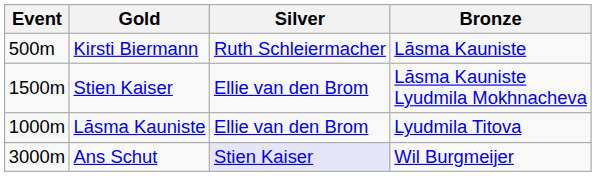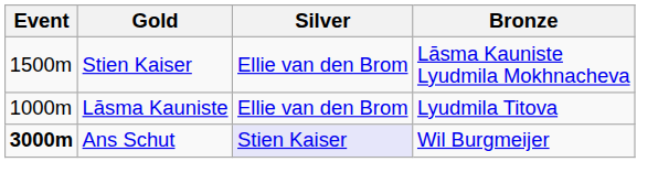 <table class="wikitable">
 <tr>
 <th>Event</th>
 <th>Gold<br></th>
 <th>Silver<br></th>
 <th>Bronze<br></th>
-</tr>
-<tr>
-<td>500m</td>
-<td><a href='#'>Kirsti Biermann</a></td>
-<td><a href='#'>Ruth Schleiermacher</a></td>
-<td><a href='#'>Lāsma Kauniste</a></td>
 </tr>
 <tr>
 <td>1500m</td>
 <td><a href='#'>Stien Kaiser</a></td>
 <td><a href='#'>Ellie van den Brom</a></td>
 <td><a href='#'>Lāsma Kauniste</a><br><a href='#'>Lyudmila Mokhnacheva</a></td>
 </tr>
 <tr>
 <td>1000m</td>
 <td><a href='#'>Lāsma Kauniste</a></td>
 <td><a href='#'>Ellie van den Brom</a></td>
 <td><a href='#'>Lyudmila Titova</a></td>
 </tr>
 <tr>
-<td>3000m</td>
+<td><strong>3000m</strong></td>
 <td><a href='#'>Ans Schut</a></td>
 <td style="background: lavender;"><a href='#'>Stien Kaiser</a></td>
 <td><a href='#'>Wil Burgmeijer</a></td>
 </tr>
 </table>
